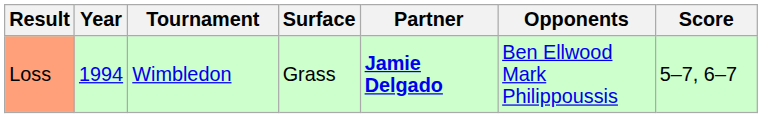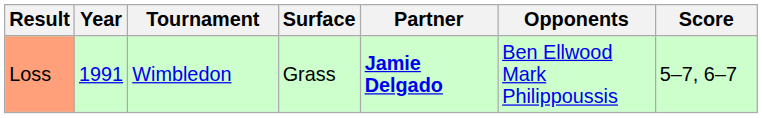 <table class="sortable wikitable">
 <tr>
 <th style="width:40px;">Result</th>
 <th style="width:30px;">Year</th>
 <th style="width:140px;">Tournament</th>
 <th style="width:50px;">Surface</th>
 <th style="width:150px;">Partner</th>
 <th style="width:150px;">Opponents</th>
 <th style="width:110px;" class="unsortable">Score</th>
 </tr>
 <tr style="background:#ccffcc;">
 <td style="background:#ffa07a;">Loss</td>
-<td><a href='#'>1994</a></td>
+<td><a href='#'>1991</a></td>
 <td><a href='#'>Wimbledon</a></td>
 <td>Grass</td>
 <td><strong> <a href='#'>Jamie Delgado</a></strong></td>
 <td> <a href='#'>Ben Ellwood</a> <br>  <a href='#'>Mark Philippoussis</a></td>
 <td>5–7, 6–7</td>
 </tr>
 </table>
